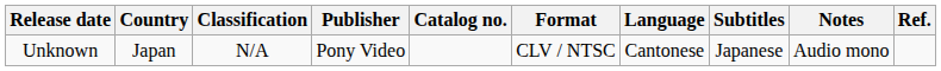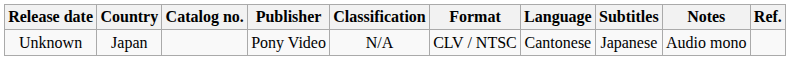 <table class="wikitable">
 <tr>
 <th>Release date</th>
 <th>Country</th>
+<th>Catalog no.</th>
+<th>Publisher</th>
 <th>Classification</th>
-<th>Publisher</th>
-<th>Catalog no.</th>
 <th>Format</th>
 <th>Language</th>
 <th>Subtitles</th>
 <th>Notes</th>
 <th>Ref.</th>
 </tr>
 <tr style="text-align:center;">
 <td>Unknown</td>
 <td>Japan</td>
+<td></td>
+<td>Pony Video</td>
 <td>N/A</td>
-<td>Pony Video</td>
-<td></td>
 <td>CLV / NTSC</td>
 <td>Cantonese</td>
 <td>Japanese</td>
 <td>Audio mono</td>
 <td></td>
 </tr>
 </table>
